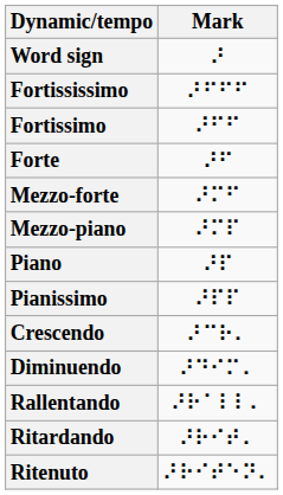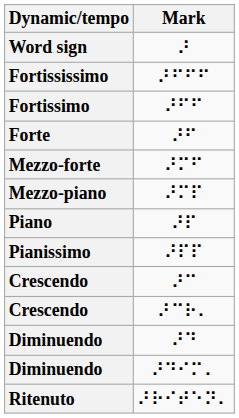 <table class="wikitable plainrowheaders" style="text-align: center;">
 <tr>
 <th scope="col">Dynamic/tempo</th>
 <th scope="col">Mark</th>
 </tr>
 <tr>
 <th scope="row" style="text-align: left;">Word sign</th>
 <td>⠜</td>
 </tr>
 <tr>
 <th scope="row" style="text-align: left;">Fortississimo</th>
 <td>⠜⠋⠋⠋</td>
 </tr>
 <tr>
 <th scope="row" style="text-align: left;">Fortissimo</th>
 <td>⠜⠋⠋</td>
 </tr>
 <tr>
 <th scope="row" style="text-align: left;">Forte</th>
 <td>⠜⠋</td>
 </tr>
 <tr>
 <th scope="row" style="text-align: left;">Mezzo-forte</th>
 <td>⠜⠍⠋</td>
 </tr>
 <tr>
 <th scope="row" style="text-align: left;">Mezzo-piano</th>
 <td>⠜⠍⠏</td>
 </tr>
 <tr>
 <th scope="row" style="text-align: left;">Piano</th>
 <td>⠜⠏</td>
 </tr>
 <tr>
 <th scope="row" style="text-align: left;">Pianissimo</th>
 <td>⠜⠏⠏</td>
 </tr>
 <tr>
 <th scope="row" style="text-align: left;">Crescendo</th>
+<td>⠜⠉</td>
+</tr>
+<tr>
+<th scope="row" style="text-align: left;">Crescendo</th>
 <td>⠜⠉⠗⠄</td>
+</tr>
+<tr>
+<th scope="row" style="text-align: left;">Diminuendo</th>
+<td>⠜⠙</td>
 </tr>
 <tr>
 <th scope="row" style="text-align: left;">Diminuendo</th>
 <td>⠜⠙⠊⠍⠄</td>
 </tr>
 <tr>
-<th scope="row" style="text-align: left;">Rallentando</th>
-<td>⠜⠗⠁⠇⠇⠄</td>
-</tr>
-<tr>
-<th scope="row" style="text-align: left;">Ritardando</th>
-<td>⠜⠗⠊⠞⠄</td>
-</tr>
-<tr>
 <th scope="row" style="text-align: left;">Ritenuto</th>
 <td>⠜⠗⠊⠞⠑⠝⠄</td>
 </tr>
 </table>
